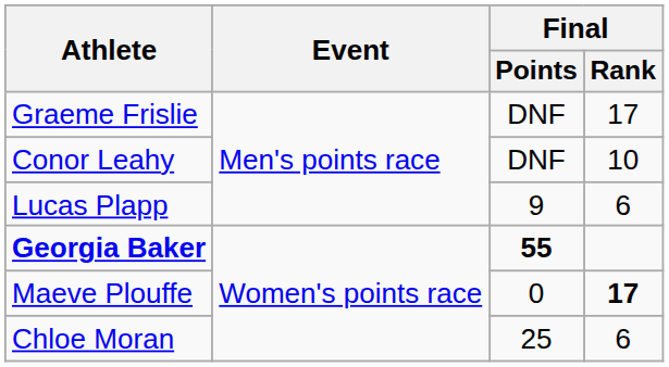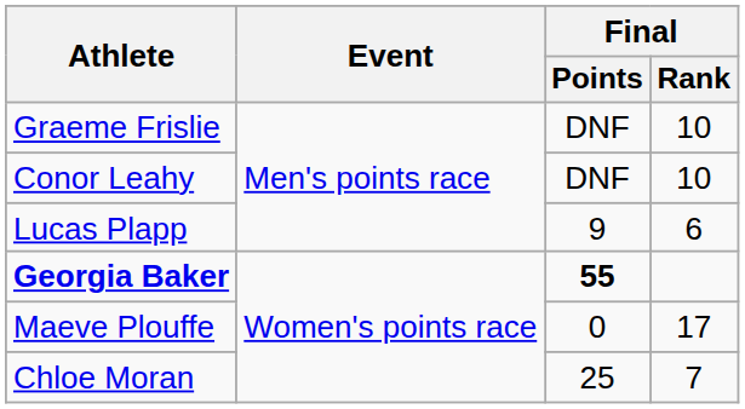 <table class=wikitable style=font-size:90%;text-align:center>
 <tr>
 <th rowspan=2>Athlete</th>
 <th rowspan=2>Event</th>
 <th colspan=2>Final</th>
 </tr>
 <tr style=font-size:95%>
 <th>Points</th>
 <th>Rank</th>
 </tr>
 <tr>
 <td align=left><a href='#'>Graeme Frislie</a></td>
 <td align=left rowspan=3><a href='#'>Men's points race</a></td>
 <td>DNF</td>
-<td>17</td>
+<td>10</td>
 </tr>
 <tr>
 <td align=left><a href='#'>Conor Leahy</a></td>
 <td>DNF</td>
 <td>10</td>
 </tr>
 <tr>
 <td align=left><a href='#'>Lucas Plapp</a></td>
 <td>9</td>
 <td>6</td>
 </tr>
 <tr>
 <td align=left><strong><a href='#'>Georgia Baker</a></strong></td>
 <td align=left rowspan=3><a href='#'>Women's points race</a></td>
 <td><strong>55</strong></td>
 <td></td>
 </tr>
 <tr>
 <td align=left><a href='#'>Maeve Plouffe</a></td>
 <td>0</td>
-<td><strong>17</strong></td>
+<td>17</td>
 </tr>
 <tr>
 <td align=left><a href='#'>Chloe Moran</a></td>
 <td>25</td>
-<td>6</td>
+<td>7</td>
 </tr>
 </table>
